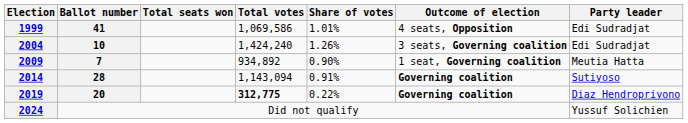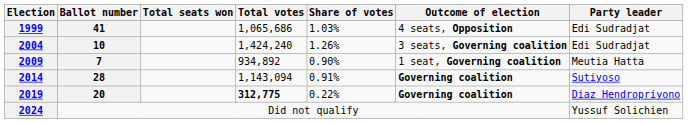 <table class="wikitable">
 <tr>
 <th>Election</th>
 <th>Ballot number</th>
 <th>Total seats won</th>
 <th>Total votes</th>
 <th>Share of votes</th>
 <th>Outcome of election</th>
 <th>Party leader</th>
 </tr>
 <tr>
 <th><a href='#'>1999</a></th>
 <th>41</th>
 <td></td>
-<td>1,069,586</td>
-<td>1.01%</td>
+<td>1,065,686</td>
+<td>1.03%</td>
 <td>4 seats, <strong>Opposition</strong></td>
 <td>Edi Sudradjat</td>
 </tr>
 <tr>
 <th><a href='#'>2004</a></th>
 <th>10</th>
 <td></td>
 <td>1,424,240</td>
 <td>1.26%</td>
 <td>3 seats, <strong>Governing coalition</strong></td>
 <td>Edi Sudradjat</td>
 </tr>
 <tr>
 <th><a href='#'>2009</a></th>
 <th>7</th>
 <td></td>
 <td>934,892</td>
 <td>0.90%</td>
 <td>1 seat, <strong>Governing coalition</strong></td>
 <td>Meutia Hatta</td>
 </tr>
 <tr>
 <th><a href='#'>2014</a></th>
 <th>28</th>
 <td></td>
 <td>1,143,094</td>
 <td>0.91%</td>
 <td><strong>Governing coalition</strong></td>
 <td><a href='#'>Sutiyoso</a></td>
 </tr>
 <tr>
 <th><a href='#'>2019</a></th>
 <th>20</th>
 <td></td>
 <td><strong>312,775</strong></td>
 <td>0.22%</td>
 <td><strong>Governing coalition</strong></td>
 <td><a href='#'>Diaz Hendropriyono</a></td>
 </tr>
 <tr>
 <th><a href='#'>2024</a></th>
 <td colspan=5 align=center>Did not qualify</td>
 <td>Yussuf Solichien</td>
 </tr>
 </table>
